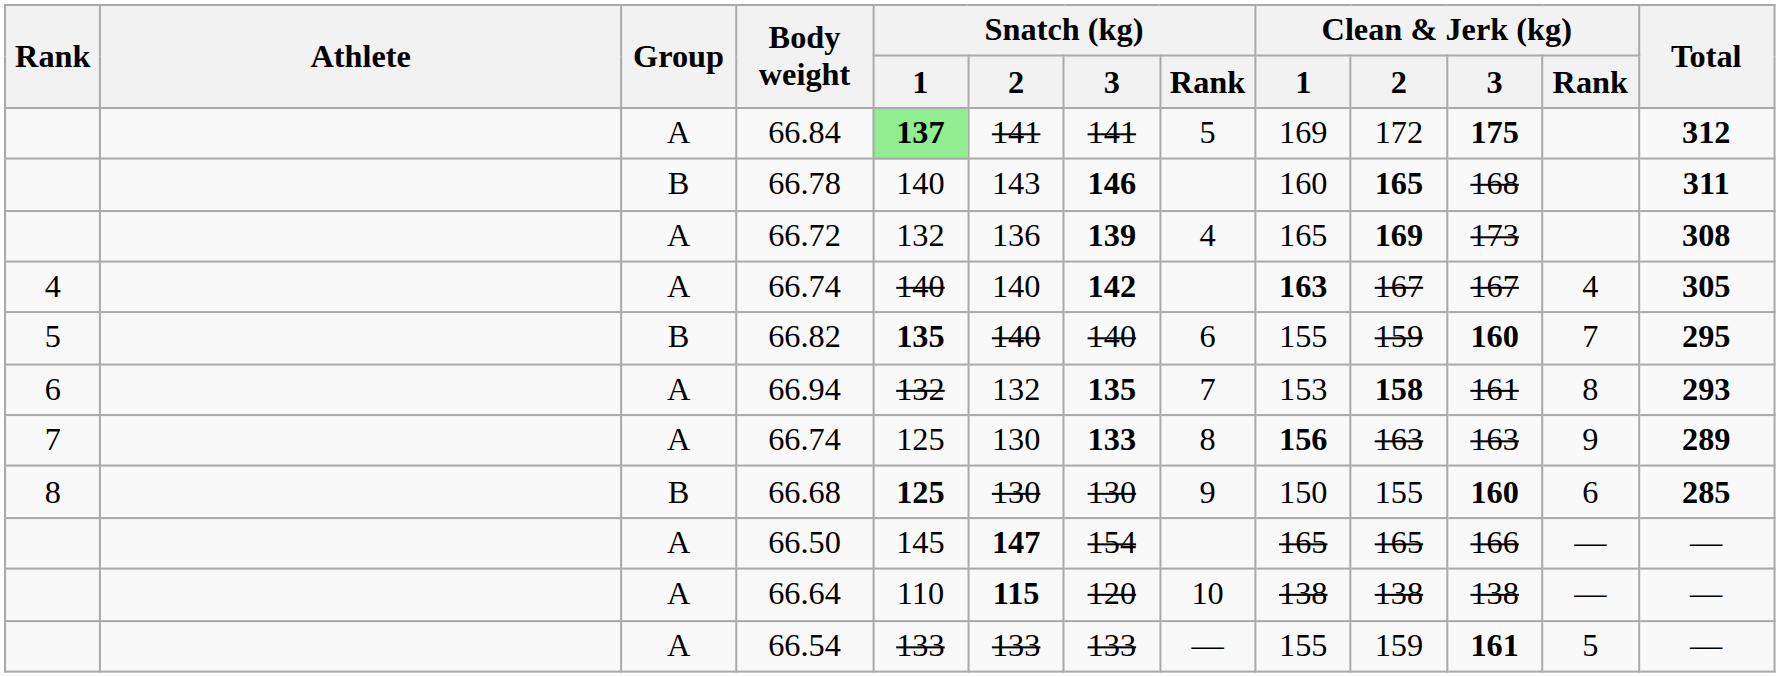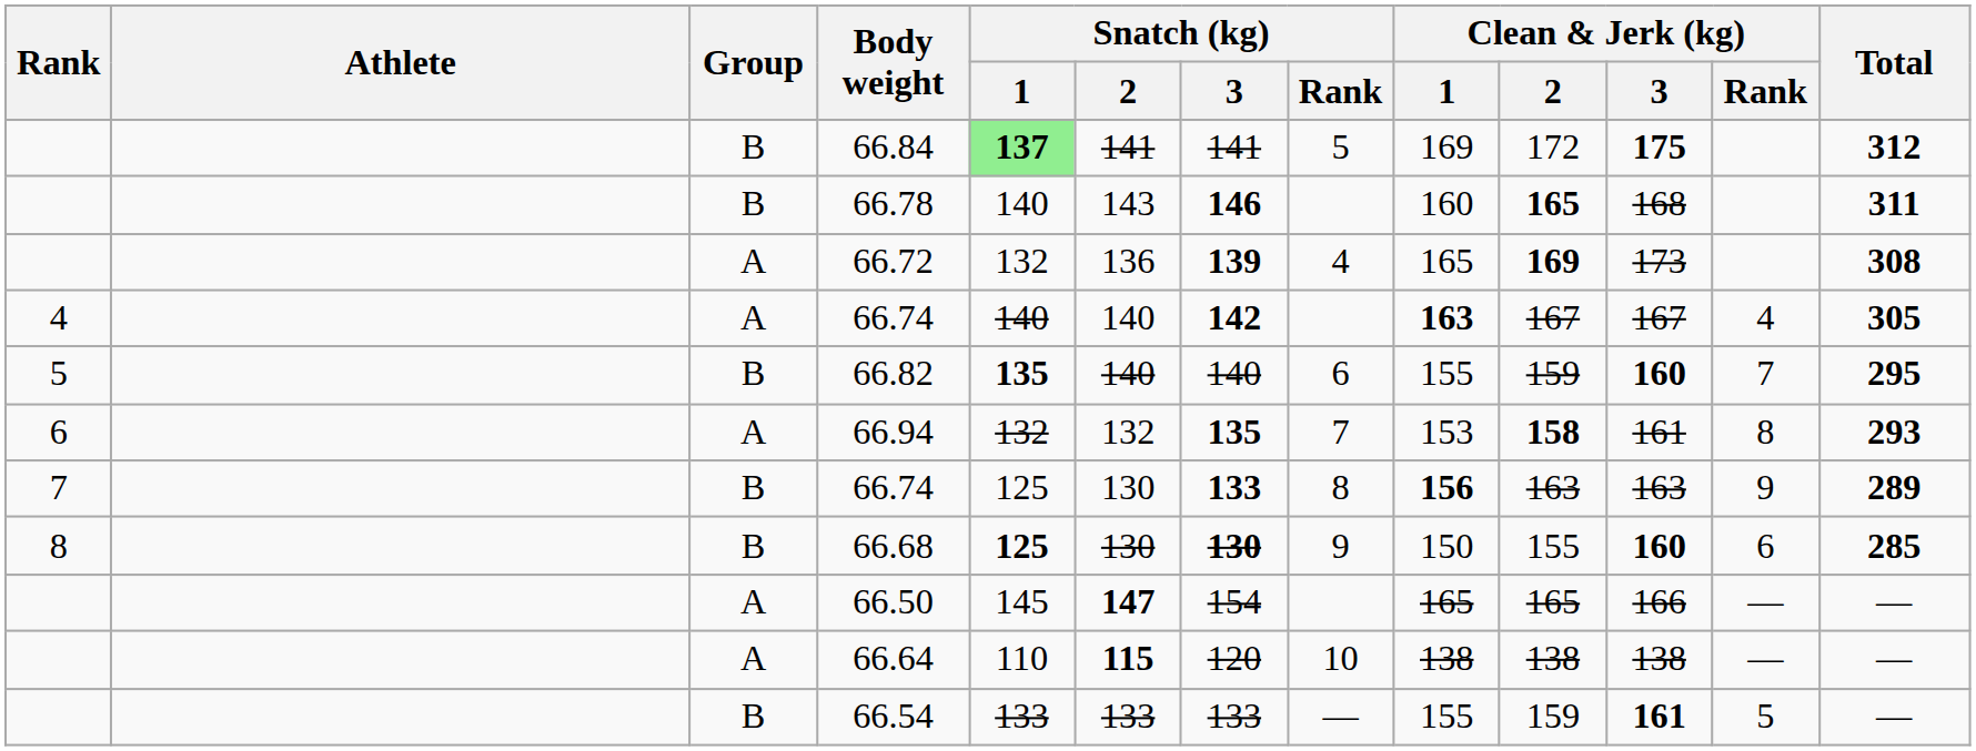 <table class = "wikitable" style="text-align:center;">
 <tr>
 <th rowspan=2 width=40>Rank</th>
 <th rowspan=2 width=250>Athlete</th>
 <th rowspan=2 width=50>Group</th>
 <th rowspan=2 width=60>Body weight</th>
 <th colspan=4>Snatch (kg)</th>
 <th colspan=4>Clean & Jerk (kg)</th>
 <th rowspan=2 width=60>Total</th>
 </tr>
 <tr>
 <th width=40>1</th>
 <th width=40>2</th>
 <th width=40>3</th>
 <th width=40>Rank</th>
 <th width=40>1</th>
 <th width=40>2</th>
 <th width=40>3</th>
 <th width=40>Rank</th>
 </tr>
 <tr>
 <td></td>
 <td align=left></td>
-<td>A</td>
+<td>B</td>
 <td>66.84</td>
 <td style="background: lightgreen;"><strong>137</strong></td>
 <td><s>141</s></td>
 <td><s>141</s></td>
 <td>5</td>
 <td>169</td>
 <td>172</td>
 <td><strong>175</strong></td>
 <td></td>
 <td><strong>312</strong></td>
 </tr>
 <tr>
 <td></td>
 <td align=left></td>
 <td>B</td>
 <td>66.78</td>
 <td>140</td>
 <td>143</td>
 <td><strong>146</strong></td>
 <td></td>
 <td>160</td>
 <td><strong>165</strong></td>
 <td><s>168</s></td>
 <td></td>
 <td><strong>311</strong></td>
 </tr>
 <tr>
 <td></td>
 <td align=left></td>
 <td>A</td>
 <td>66.72</td>
 <td>132</td>
 <td>136</td>
 <td><strong>139</strong></td>
 <td>4</td>
 <td>165</td>
 <td><strong>169</strong></td>
 <td><s>173</s></td>
 <td></td>
 <td><strong>308</strong></td>
 </tr>
 <tr>
 <td>4</td>
 <td align=left></td>
 <td>A</td>
 <td>66.74</td>
 <td><s>140</s></td>
 <td>140</td>
 <td><strong>142</strong></td>
 <td></td>
 <td><strong>163</strong></td>
 <td><s>167</s></td>
 <td><s>167</s></td>
 <td>4</td>
 <td><strong>305</strong></td>
 </tr>
 <tr>
 <td>5</td>
 <td align=left></td>
 <td>B</td>
 <td>66.82</td>
 <td><strong>135</strong></td>
 <td><s>140</s></td>
 <td><s>140</s></td>
 <td>6</td>
 <td>155</td>
 <td><s>159</s></td>
 <td><strong>160</strong></td>
 <td>7</td>
 <td><strong>295</strong></td>
 </tr>
 <tr>
 <td>6</td>
 <td align=left></td>
 <td>A</td>
 <td>66.94</td>
 <td><s>132</s></td>
 <td>132</td>
 <td><strong>135</strong></td>
 <td>7</td>
 <td>153</td>
 <td><strong>158</strong></td>
 <td><s>161</s></td>
 <td>8</td>
 <td><strong>293</strong></td>
 </tr>
 <tr>
 <td>7</td>
 <td align=left></td>
-<td>A</td>
+<td>B</td>
 <td>66.74</td>
 <td>125</td>
 <td>130</td>
 <td><strong>133</strong></td>
 <td>8</td>
 <td><strong>156</strong></td>
 <td><s>163</s></td>
 <td><s>163</s></td>
 <td>9</td>
 <td><strong>289</strong></td>
 </tr>
 <tr>
 <td>8</td>
 <td align=left></td>
 <td>B</td>
 <td>66.68</td>
 <td><strong>125</strong></td>
 <td><s>130</s></td>
-<td><s>130</s></td>
+<td><strong><s>130</s></strong></td>
 <td>9</td>
 <td>150</td>
 <td>155</td>
 <td><strong>160</strong></td>
 <td>6</td>
 <td><strong>285</strong></td>
 </tr>
 <tr>
 <td></td>
 <td align=left></td>
 <td>A</td>
 <td>66.50</td>
 <td>145</td>
 <td><strong>147</strong></td>
 <td><s>154</s></td>
 <td></td>
 <td><s>165</s></td>
 <td><s>165</s></td>
 <td><s>166</s></td>
 <td>—</td>
 <td>—</td>
 </tr>
 <tr>
 <td></td>
 <td align=left></td>
 <td>A</td>
 <td>66.64</td>
 <td>110</td>
 <td><strong>115</strong></td>
 <td><s>120</s></td>
 <td>10</td>
 <td><s>138</s></td>
 <td><s>138</s></td>
 <td><s>138</s></td>
 <td>—</td>
 <td>—</td>
 </tr>
 <tr>
 <td></td>
 <td align=left></td>
-<td>A</td>
+<td>B</td>
 <td>66.54</td>
 <td><s>133</s></td>
 <td><s>133</s></td>
 <td><s>133</s></td>
 <td>—</td>
 <td>155</td>
 <td>159</td>
 <td><strong>161</strong></td>
 <td>5</td>
 <td>—</td>
 </tr>
 </table>
